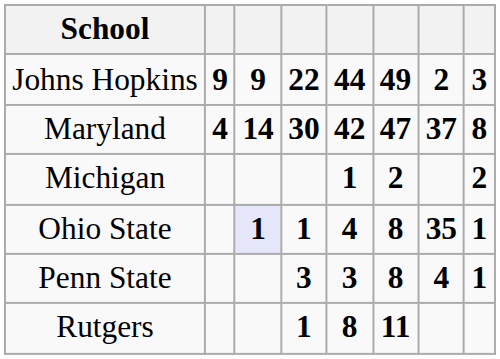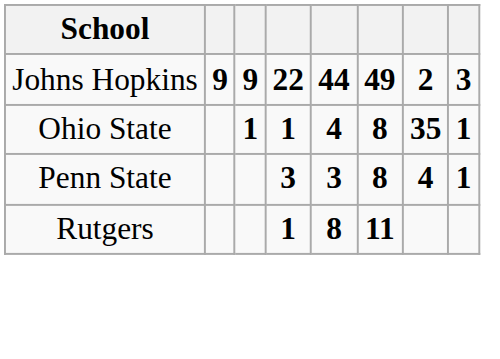 <table class="wikitable sortable" style="text-align: center;">
 <tr>
 <th scope="col">School</th>
 <th data-sort-type="number" scope="col"></th>
 <th data-sort-type="number" scope="col"></th>
 <th data-sort-type="number" scope="col"></th>
 <th data-sort-type="number" scope="col"></th>
 <th data-sort-type="number" scope="col"></th>
 <th data-sort-type="number" scope="col"></th>
 <th data-sort-type="number" scope="col"></th>
 </tr>
 <tr>
 <td>Johns Hopkins</td>
 <td><strong>9</strong><br></td>
 <td><strong>9</strong><br></td>
 <td><strong>22</strong><br></td>
 <td><strong>44</strong><br></td>
 <td><strong>49</strong><br></td>
 <td><strong>2</strong><br></td>
 <td><strong>3</strong><br></td>
 </tr>
 <tr>
-<td>Maryland</td>
-<td><strong>4</strong><br></td>
-<td><strong>14</strong><br></td>
-<td><strong>30</strong><br></td>
-<td><strong>42</strong><br></td>
-<td><strong>47</strong><br></td>
-<td><strong>37</strong><br></td>
-<td><strong>8</strong><br></td>
-</tr>
-<tr>
-<td>Michigan</td>
-<td></td>
-<td></td>
+<td>Ohio State</td>
 <td></td>
 <td><strong>1</strong><br></td>
-<td><strong>2</strong><br></td>
-<td></td>
-<td><strong>2</strong><br></td>
-</tr>
-<tr>
-<td>Ohio State</td>
-<td></td>
-<td style="background: lavender;"><strong>1</strong><br></td>
 <td><strong>1</strong><br></td>
 <td><strong>4</strong><br></td>
 <td><strong>8</strong><br></td>
 <td><strong>35</strong><br></td>
 <td><strong>1</strong><br></td>
 </tr>
 <tr>
 <td>Penn State</td>
 <td></td>
 <td></td>
 <td><strong>3</strong><br></td>
 <td><strong>3</strong><br></td>
 <td><strong>8</strong><br></td>
 <td><strong>4</strong><br></td>
 <td><strong>1</strong><br></td>
 </tr>
 <tr>
 <td>Rutgers</td>
 <td></td>
 <td></td>
 <td><strong>1</strong><br></td>
 <td><strong>8</strong><br></td>
 <td><strong>11</strong><br></td>
 <td></td>
 <td></td>
 </tr>
 </table>
